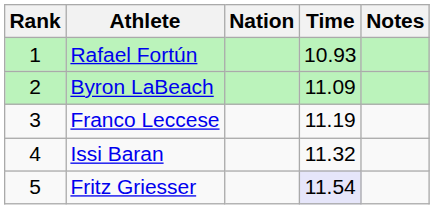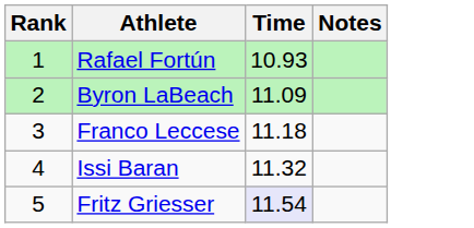 <table class="wikitable sortable" style="text-align:center">
 <tr>
 <th>Rank</th>
 <th>Athlete</th>
-<th>Nation</th>
 <th>Time</th>
 <th>Notes</th>
 </tr>
 <tr bgcolor=bbf3bb>
 <td>1</td>
 <td align=left><a href='#'>Rafael Fortún</a></td>
-<td align=left></td>
 <td>10.93</td>
 <td></td>
 </tr>
 <tr bgcolor=bbf3bb>
 <td>2</td>
 <td align=left><a href='#'>Byron LaBeach</a></td>
-<td align=left></td>
 <td>11.09</td>
 <td></td>
 </tr>
 <tr>
 <td>3</td>
 <td align=left><a href='#'>Franco Leccese</a></td>
-<td align=left></td>
-<td>11.19</td>
+<td>11.18</td>
 <td></td>
 </tr>
 <tr>
 <td>4</td>
 <td align=left><a href='#'>Issi Baran</a></td>
-<td align=left></td>
 <td>11.32</td>
 <td></td>
 </tr>
 <tr>
 <td>5</td>
 <td align=left><a href='#'>Fritz Griesser</a></td>
-<td align=left></td>
 <td style="background: lavender;">11.54</td>
 <td></td>
 </tr>
 </table>
